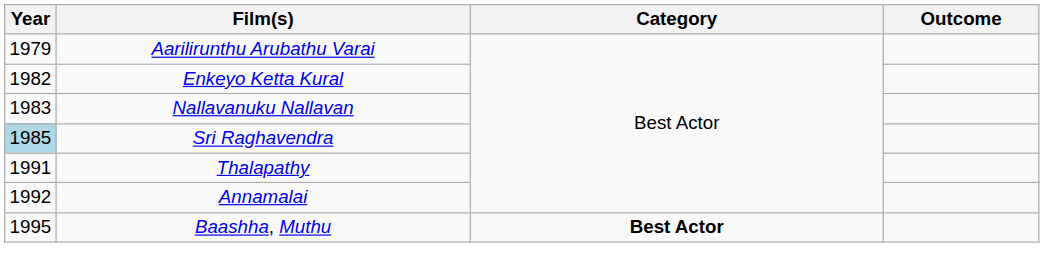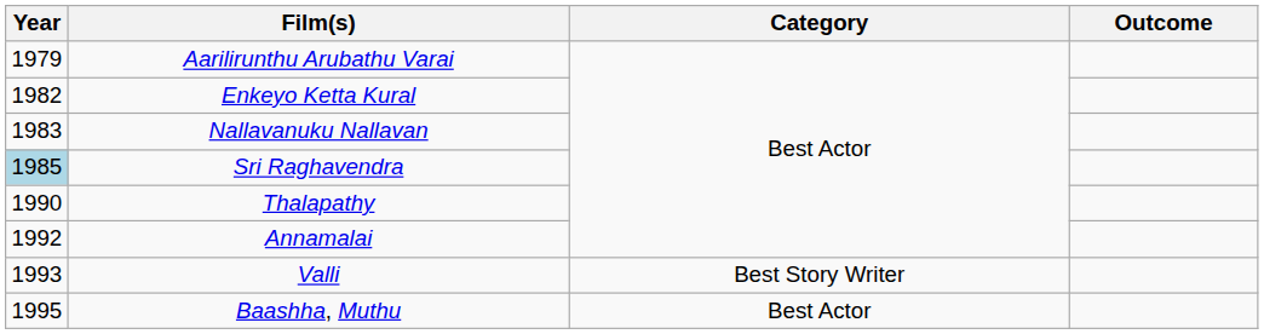 <table class="wikitable sortable" style="width:70%;">
 <tr>
 <th width=5%>Year</th>
 <th style="width:40%;">Film(s)</th>
 <th style="width:40%;">Category</th>
 <th style="width:40%;">Outcome</th>
 </tr>
 <tr>
 <td style="text-align:center;">1979</td>
 <td style="text-align:center;"><em><a href='#'>Aarilirunthu Arubathu Varai</a></em></td>
 <td rowspan="6" style="text-align:center;">Best Actor</td>
 <td></td>
 </tr>
 <tr>
 <td style="text-align:center;">1982</td>
 <td style="text-align:center;"><em><a href='#'>Enkeyo Ketta Kural</a></em></td>
 <td></td>
 </tr>
 <tr>
 <td style="text-align:center;">1983</td>
 <td style="text-align:center;"><em><a href='#'>Nallavanuku Nallavan</a></em></td>
 <td></td>
 </tr>
 <tr>
 <td style="background: lightblue; text-align:center;">1985</td>
 <td style="text-align:center;"><em><a href='#'>Sri Raghavendra</a></em></td>
 <td></td>
 </tr>
 <tr>
-<td style="text-align:center;">1991</td>
+<td style="text-align:center;">1990</td>
 <td style="text-align:center;"><em><a href='#'>Thalapathy</a></em></td>
 <td></td>
 </tr>
 <tr>
 <td style="text-align:center;">1992</td>
 <td style="text-align:center;"><em><a href='#'>Annamalai</a></em></td>
 <td></td>
 </tr>
 <tr>
+<td style="text-align:center;">1993</td>
+<td style="text-align:center;"><em><a href='#'>Valli</a></em></td>
+<td style="text-align:center;">Best Story Writer</td>
+<td></td>
+</tr>
+<tr>
 <td style="text-align:center;">1995</td>
 <td style="text-align:center;"><em><a href='#'>Baashha</a></em>, <em><a href='#'>Muthu</a></em></td>
-<td style="text-align:center;"><strong>Best Actor</strong></td>
+<td style="text-align:center;">Best Actor</td>
 <td></td>
 </tr>
 </table>
